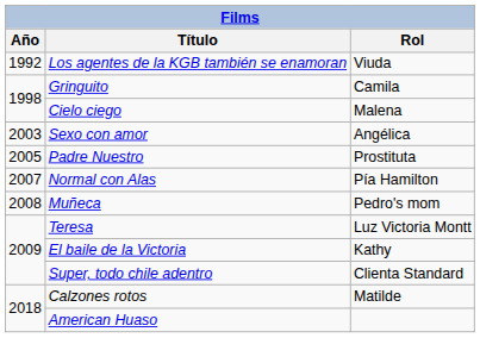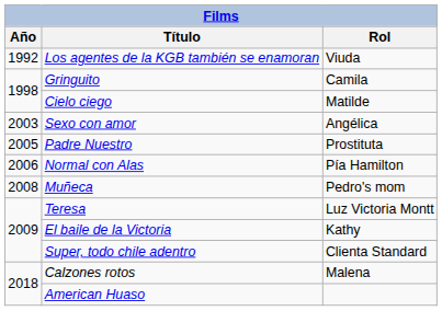 <table class="wikitable" style="font-size: 90%;">
 <tr>
 <th colspan="5" style="background: LightSteelBlue;"><a href='#'>Films</a></th>
 </tr>
 <tr>
 <th>Año</th>
 <th>Título</th>
 <th>Rol</th>
 </tr>
 <tr>
 <td>1992</td>
 <td><em><a href='#'>Los agentes de la KGB también se enamoran</a></em></td>
 <td>Viuda</td>
 </tr>
 <tr>
 <td rowspan="2">1998</td>
 <td><em><a href='#'>Gringuito</a></em></td>
 <td>Camila</td>
 </tr>
 <tr>
 <td><em><a href='#'>Cielo ciego</a></em></td>
-<td>Malena</td>
+<td>Matilde</td>
 </tr>
 <tr>
 <td>2003</td>
 <td><em><a href='#'>Sexo con amor</a></em></td>
 <td>Angélica</td>
 </tr>
 <tr>
 <td>2005</td>
 <td><em><a href='#'>Padre Nuestro</a></em></td>
 <td>Prostituta</td>
 </tr>
 <tr>
-<td>2007</td>
+<td>2006</td>
 <td><em><a href='#'>Normal con Alas</a></em></td>
 <td>Pía Hamilton</td>
 </tr>
 <tr>
 <td>2008</td>
 <td><em><a href='#'>Muñeca</a></em></td>
 <td>Pedro's mom</td>
 </tr>
 <tr>
 <td rowspan="3">2009</td>
 <td><em><a href='#'>Teresa</a></em></td>
 <td>Luz Victoria Montt</td>
 </tr>
 <tr>
 <td><em><a href='#'>El baile de la Victoria</a></em></td>
 <td>Kathy</td>
 </tr>
 <tr>
 <td><em><a href='#'>Super, todo chile adentro</a></em></td>
 <td>Clienta Standard</td>
 </tr>
 <tr>
 <td rowspan="2">2018</td>
 <td><em>Calzones rotos</em></td>
-<td>Matilde</td>
+<td>Malena</td>
 </tr>
 <tr>
 <td><em><a href='#'>American Huaso</a></em></td>
 <td></td>
 </tr>
 </table>
